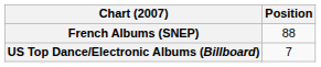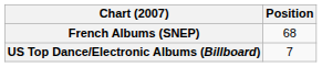 <table class="wikitable sortable plainrowheaders" style="text-align:center">
 <tr>
 <th scope="col">Chart (2007)</th>
 <th scope="col">Position</th>
 </tr>
 <tr>
 <th scope="row">French Albums (SNEP)</th>
-<td>88</td>
+<td>68</td>
 </tr>
 <tr>
 <th scope="row">US Top Dance/Electronic Albums (<em>Billboard</em>)</th>
 <td>7</td>
 </tr>
 </table>
